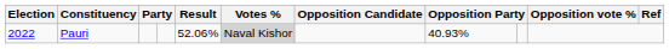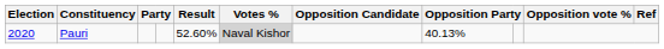 <table class="wikitable sortable">
 <tr>
 <th>Election</th>
 <th>Constituency</th>
 <th colspan="2">Party</th>
 <th>Result</th>
 <th>Votes %</th>
 <th>Opposition Candidate</th>
 <th colspan="2">Opposition Party</th>
 <th>Opposition vote %</th>
 <th>Ref</th>
 </tr>
 <tr>
-<td><a href='#'>2022</a></td>
+<td><a href='#'>2020</a></td>
 <td><a href='#'>Pauri</a></td>
 <td></td>
 <td></td>
-<td>52.06%</td>
+<td>52.60%</td>
 <td style="background: lightgrey;">Naval Kishor</td>
 <td></td>
-<td>40.93%</td>
+<td>40.13%</td>
 <td></td>
 </tr>
 </table>
